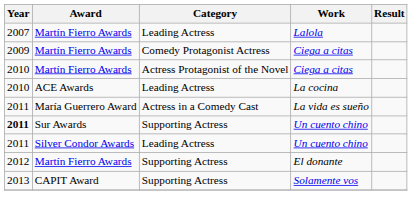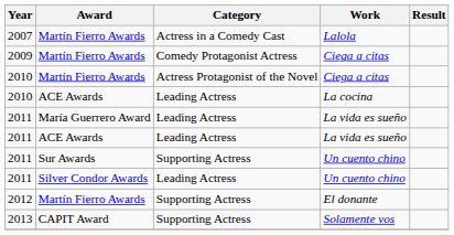 <table class="wikitable" style="font-size: 90%;">
 <tr>
 <th>Year</th>
 <th>Award</th>
 <th>Category</th>
 <th>Work</th>
 <th>Result</th>
 </tr>
 <tr>
 <td>2007</td>
 <td><a href='#'>Martín Fierro Awards</a></td>
-<td>Leading Actress</td>
+<td>Actress in a Comedy Cast</td>
 <td><em><a href='#'>Lalola</a></em></td>
 <td></td>
 </tr>
 <tr>
 <td>2009</td>
 <td><a href='#'>Martín Fierro Awards</a></td>
 <td>Comedy Protagonist Actress</td>
 <td><em><a href='#'>Ciega a citas</a></em></td>
 <td></td>
 </tr>
 <tr>
 <td>2010</td>
 <td><a href='#'>Martín Fierro Awards</a></td>
 <td>Actress Protagonist of the Novel</td>
 <td><em><a href='#'>Ciega a citas</a></em></td>
 <td></td>
 </tr>
 <tr>
 <td>2010</td>
 <td>ACE Awards</td>
 <td>Leading Actress</td>
 <td><em>La cocina</em></td>
 <td></td>
 </tr>
 <tr>
 <td>2011</td>
 <td>María Guerrero Award</td>
-<td>Actress in a Comedy Cast</td>
+<td>Leading Actress</td>
 <td><em>La vida es sueño</em></td>
 <td></td>
 </tr>
 <tr>
-<td><strong>2011</strong></td>
+<td>2011</td>
+<td>ACE Awards</td>
+<td>Leading Actress</td>
+<td><em>La vida es sueño</em></td>
+<td></td>
+</tr>
+<tr>
+<td>2011</td>
 <td>Sur Awards</td>
 <td>Supporting Actress</td>
 <td><em><a href='#'>Un cuento chino</a></em></td>
 <td></td>
 </tr>
 <tr>
 <td>2011</td>
 <td><a href='#'>Silver Condor Awards</a></td>
 <td>Leading Actress</td>
 <td><em><a href='#'>Un cuento chino</a></em></td>
 <td></td>
 </tr>
 <tr>
 <td>2012</td>
 <td><a href='#'>Martín Fierro Awards</a></td>
 <td>Supporting Actress</td>
 <td><em>El donante</em></td>
 <td></td>
 </tr>
 <tr>
 <td>2013</td>
 <td>CAPIT Award</td>
 <td>Supporting Actress</td>
 <td><em><a href='#'>Solamente vos</a></em></td>
 <td></td>
 </tr>
 <tr>
 </tr>
 </table>
